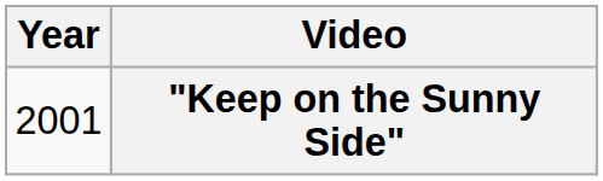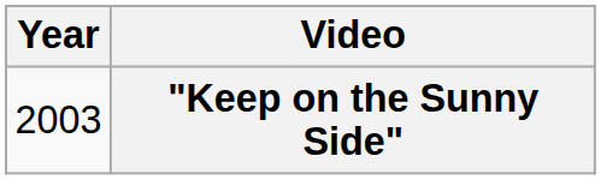 <table class="wikitable plainrowheaders">
 <tr>
 <th>Year</th>
 <th style="width:12em;">Video</th>
 </tr>
 <tr>
-<td>2001</td>
+<td>2003</td>
 <th scope="row">"Keep on the Sunny Side"</th>
 </tr>
 </table>
